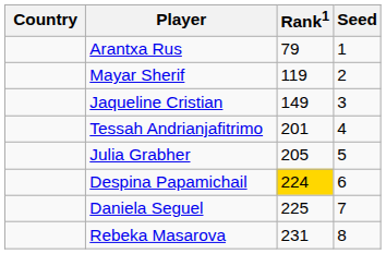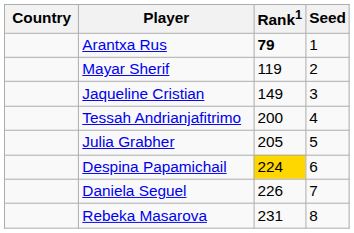 <table class="sortable wikitable">
 <tr>
 <th width="70">Country</th>
 <th width="175">Player</th>
 <th>Rank<sup>1</sup></th>
 <th>Seed</th>
 </tr>
 <tr>
 <td></td>
 <td><a href='#'>Arantxa Rus</a></td>
-<td>79</td>
+<td><strong>79</strong></td>
 <td>1</td>
 </tr>
 <tr>
 <td></td>
 <td><a href='#'>Mayar Sherif</a></td>
 <td>119</td>
 <td>2</td>
 </tr>
 <tr>
 <td></td>
 <td><a href='#'>Jaqueline Cristian</a></td>
 <td>149</td>
 <td>3</td>
 </tr>
 <tr>
 <td></td>
 <td><a href='#'>Tessah Andrianjafitrimo</a></td>
-<td>201</td>
+<td>200</td>
 <td>4</td>
 </tr>
 <tr>
 <td></td>
 <td><a href='#'>Julia Grabher</a></td>
 <td>205</td>
 <td>5</td>
 </tr>
 <tr>
 <td></td>
 <td><a href='#'>Despina Papamichail</a></td>
 <td style="background: gold;">224</td>
 <td>6</td>
 </tr>
 <tr>
 <td></td>
 <td><a href='#'>Daniela Seguel</a></td>
-<td>225</td>
+<td>226</td>
 <td>7</td>
 </tr>
 <tr>
 <td></td>
 <td><a href='#'>Rebeka Masarova</a></td>
 <td>231</td>
 <td>8</td>
 </tr>
 </table>
